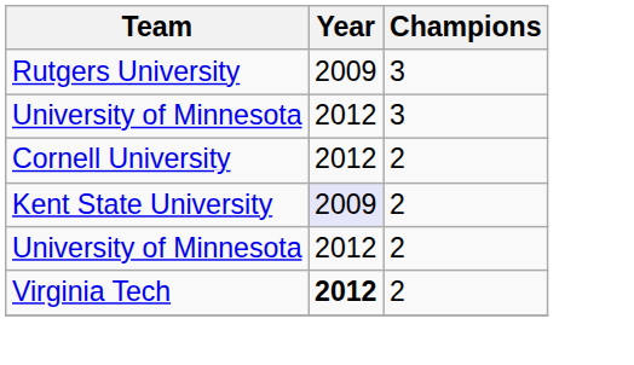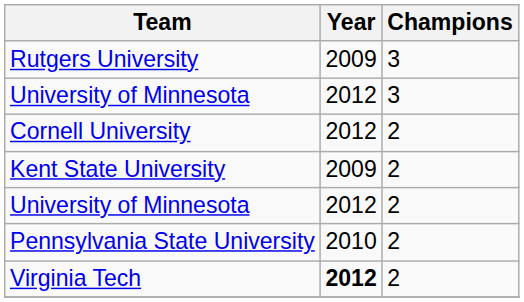 <table class="wikitable sortable">
 <tr>
 <th>Team</th>
 <th>Year</th>
 <th>Champions</th>
 </tr>
 <tr>
 <td><a href='#'>Rutgers University</a></td>
 <td>2009</td>
 <td>3</td>
 </tr>
 <tr>
 <td><a href='#'>University of Minnesota</a></td>
 <td>2012</td>
 <td>3</td>
 </tr>
 <tr>
 <td><a href='#'>Cornell University</a></td>
 <td>2012</td>
 <td>2</td>
 </tr>
 <tr>
 <td><a href='#'>Kent State University</a></td>
-<td style="background: lavender;">2009</td>
+<td>2009</td>
 <td>2</td>
 </tr>
 <tr>
 <td><a href='#'>University of Minnesota</a></td>
 <td>2012</td>
+<td>2</td>
+</tr>
+<tr>
+<td><a href='#'>Pennsylvania State University</a></td>
+<td>2010</td>
 <td>2</td>
 </tr>
 <tr>
 <td><a href='#'>Virginia Tech</a></td>
 <td><strong>2012</strong></td>
 <td>2</td>
 </tr>
 <tr>
 </tr>
 </table>
